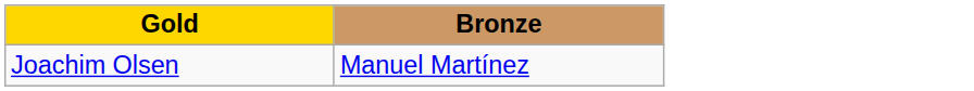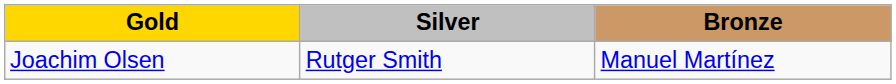 <table class="wikitable" style="text-align:left">
 <tr align="center">
 <td width=200 bgcolor=gold><strong>Gold</strong></td>
+<td width=200 bgcolor=silver><strong>Silver</strong></td>
 <td width=200 bgcolor=CC9966><strong>Bronze</strong></td>
 </tr>
 <tr>
 <td><a href='#'>Joachim Olsen</a><br><em></em></td>
+<td><a href='#'>Rutger Smith</a><br><em></em></td>
 <td><a href='#'>Manuel Martínez</a><br><em></em></td>
 </tr>
 </table>
